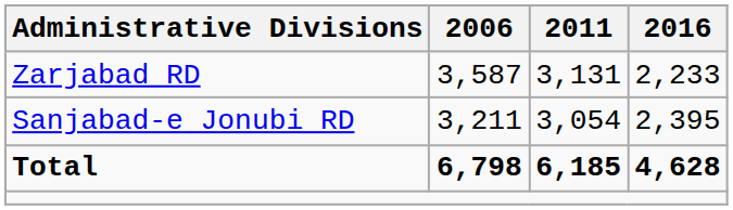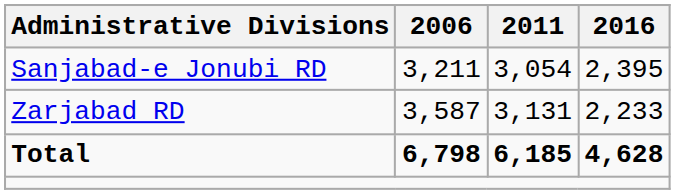 <table class="wikitable">
 <tr>
 <th>Administrative Divisions</th>
 <th>2006</th>
 <th>2011</th>
 <th>2016</th>
 </tr>
 <tr>
+<td><a href='#'>Sanjabad-e Jonubi RD</a></td>
+<td style="text-align: right;">3,211</td>
+<td style="text-align: right;">3,054</td>
+<td style="text-align: right;">2,395</td>
+</tr>
+<tr>
 <td><a href='#'>Zarjabad RD</a></td>
 <td style="text-align: right;">3,587</td>
 <td style="text-align: right;">3,131</td>
 <td style="text-align: right;">2,233</td>
-</tr>
-<tr>
-<td><a href='#'>Sanjabad-e Jonubi RD</a></td>
-<td style="text-align: right;">3,211</td>
-<td style="text-align: right;">3,054</td>
-<td style="text-align: right;">2,395</td>
 </tr>
 <tr>
 <td><strong>Total</strong></td>
 <td style="text-align: right;"><strong>6,798</strong></td>
 <td style="text-align: right;"><strong>6,185</strong></td>
 <td style="text-align: right;"><strong>4,628</strong></td>
 </tr>
 <tr>
 <td colspan=4></td>
 </tr>
 </table>
